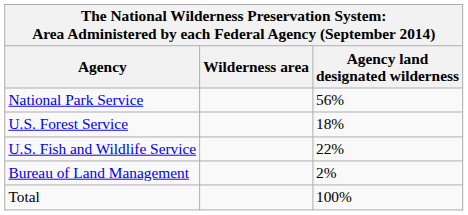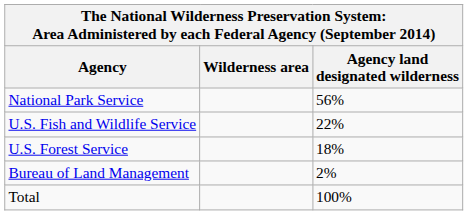 <table class="wikitable" style="margin:1em auto;">
 <tr>
 <th colspan=3>The National Wilderness Preservation System:<br>Area Administered by each Federal Agency (September 2014)</th>
 </tr>
 <tr>
 <th>Agency</th>
 <th>Wilderness area</th>
 <th>Agency land<br>designated wilderness</th>
 </tr>
 <tr>
 <td><a href='#'>National Park Service</a></td>
 <td></td>
 <td>56%</td>
 </tr>
 <tr>
+<td><a href='#'>U.S. Fish and Wildlife Service</a></td>
+<td></td>
+<td>22%</td>
+</tr>
+<tr>
 <td><a href='#'>U.S. Forest Service</a></td>
 <td></td>
 <td>18%</td>
-</tr>
-<tr>
-<td><a href='#'>U.S. Fish and Wildlife Service</a></td>
-<td></td>
-<td>22%</td>
 </tr>
 <tr>
 <td><a href='#'>Bureau of Land Management</a></td>
 <td></td>
 <td>2%</td>
 </tr>
 <tr>
 <td>Total</td>
 <td></td>
 <td>100%</td>
 </tr>
 </table>
